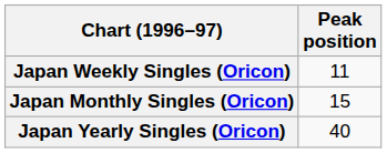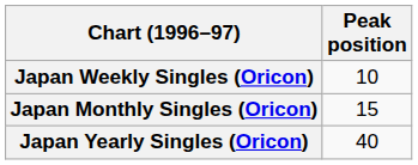 <table class="wikitable sortable plainrowheaders" style="text-align:center;">
 <tr>
 <th scope="col">Chart (1996–97)</th>
 <th scope="col">Peak<br>position</th>
 </tr>
 <tr>
 <th scope="row">Japan Weekly Singles (<a href='#'>Oricon</a>)</th>
-<td style="text-align:center;">11</td>
+<td style="text-align:center;">10</td>
 </tr>
 <tr>
 <th scope="row">Japan Monthly Singles (<a href='#'>Oricon</a>)</th>
 <td style="text-align:center;">15</td>
 </tr>
 <tr>
 <th scope="row">Japan Yearly Singles (<a href='#'>Oricon</a>)</th>
 <td style="text-align:center;">40</td>
 </tr>
 </table>
